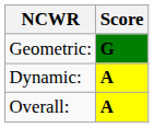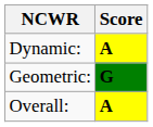 <table class="wikitable">
 <tr>
 <th>NCWR</th>
 <th>Score</th>
 </tr>
 <tr>
+<td>Dynamic:</td>
+<td style="background: yellow; color: black"><strong>A</strong></td>
+</tr>
+<tr>
 <td>Geometric:</td>
 <td style="background: green; color: black"><strong>G</strong></td>
-</tr>
-<tr>
-<td>Dynamic:</td>
-<td style="background: yellow; color: black"><strong>A</strong></td>
 </tr>
 <tr>
 <td>Overall:</td>
 <td style="background: yellow; color: black"><strong>A</strong></td>
 </tr>
 </table>
